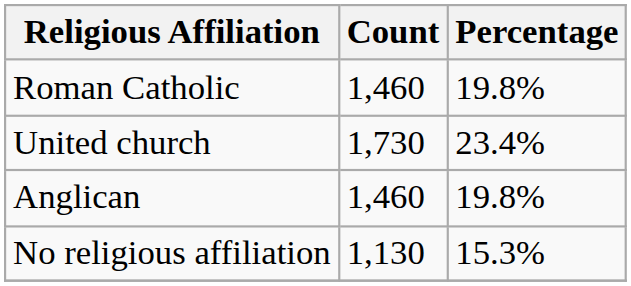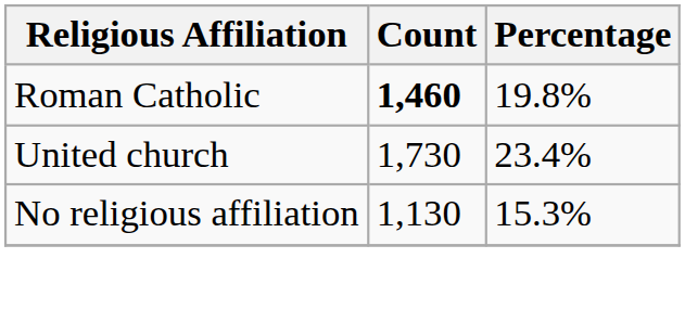 <table class="wikitable">
 <tr>
 <th>Religious Affiliation</th>
 <th>Count</th>
 <th>Percentage</th>
 </tr>
 <tr>
 <td>Roman Catholic</td>
-<td>1,460</td>
+<td><strong>1,460</strong></td>
 <td>19.8%</td>
 </tr>
 <tr>
 <td>United church</td>
 <td>1,730</td>
 <td>23.4%</td>
-</tr>
-<tr>
-<td>Anglican</td>
-<td>1,460</td>
-<td>19.8%</td>
 </tr>
 <tr>
 <td>No religious affiliation</td>
 <td>1,130</td>
 <td>15.3%</td>
 </tr>
 <tr>
 </tr>
 </table>
